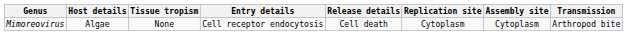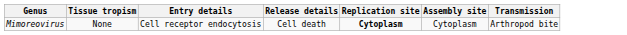 <table class="wikitable sortable" style="text-align:center">
 <tr>
 <th>Genus</th>
-<th>Host details</th>
 <th>Tissue tropism</th>
 <th>Entry details</th>
 <th>Release details</th>
 <th>Replication site</th>
 <th>Assembly site</th>
 <th>Transmission</th>
 </tr>
 <tr>
 <td><em>Mimoreovirus</em></td>
-<td>Algae</td>
 <td>None</td>
 <td>Cell receptor endocytosis</td>
 <td>Cell death</td>
-<td>Cytoplasm</td>
+<td><strong>Cytoplasm</strong></td>
 <td>Cytoplasm</td>
 <td>Arthropod bite</td>
 </tr>
 </table>
